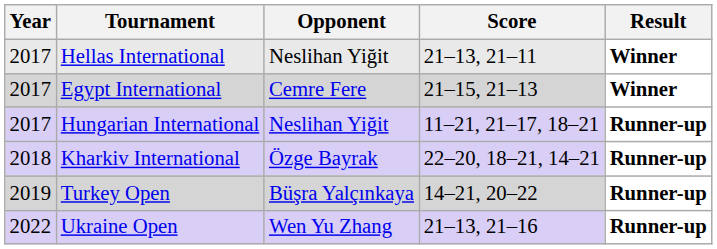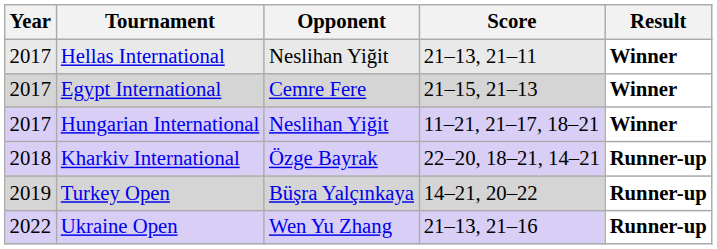 <table class="sortable wikitable" style="font-size: 90%;">
 <tr>
 <th>Year</th>
 <th>Tournament</th>
 <th>Opponent</th>
 <th>Score</th>
 <th>Result</th>
 </tr>
 <tr style="background:#E9E9E9">
 <td align="center">2017</td>
 <td align="left"><a href='#'>Hellas International</a></td>
 <td align="left"> Neslihan Yiğit</td>
 <td align="left">21–13, 21–11</td>
 <td style="text-align:left; background:white"> <strong>Winner</strong></td>
 </tr>
 <tr style="background:#D5D5D5">
 <td align="center">2017</td>
 <td align="left"><a href='#'>Egypt International</a></td>
 <td align="left"> <a href='#'>Cemre Fere</a></td>
 <td align="left">21–15, 21–13</td>
 <td style="text-align:left; background:white"> <strong>Winner</strong></td>
 </tr>
 <tr style="background:#D8CEF6">
 <td align="center">2017</td>
 <td align="left"><a href='#'>Hungarian International</a></td>
 <td align="left"> <a href='#'>Neslihan Yiğit</a></td>
 <td align="left">11–21, 21–17, 18–21</td>
-<td style="text-align:left; background:white"> <strong>Runner-up</strong></td>
+<td style="text-align:left; background:white"> <strong>Winner</strong></td>
 </tr>
 <tr style="background:#D8CEF6">
 <td align="center">2018</td>
 <td align="left"><a href='#'>Kharkiv International</a></td>
 <td align="left"> <a href='#'>Özge Bayrak</a></td>
 <td align="left">22–20, 18–21, 14–21</td>
 <td style="text-align:left; background:white"> <strong>Runner-up</strong></td>
 </tr>
 <tr style="background:#D5D5D5">
 <td align="center">2019</td>
 <td align="left"><a href='#'>Turkey Open</a></td>
 <td align="left"> <a href='#'>Büşra Yalçınkaya</a></td>
 <td align="left">14–21, 20–22</td>
 <td style="text-align:left; background:white"> <strong>Runner-up</strong></td>
 </tr>
 <tr style="background:#D8CEF6">
 <td align="center">2022</td>
 <td align="left"><a href='#'>Ukraine Open</a></td>
 <td align="left"> <a href='#'>Wen Yu Zhang</a></td>
 <td align="left">21–13, 21–16</td>
 <td style="text-align:left; background:white"> <strong>Runner-up</strong></td>
 </tr>
 </table>
